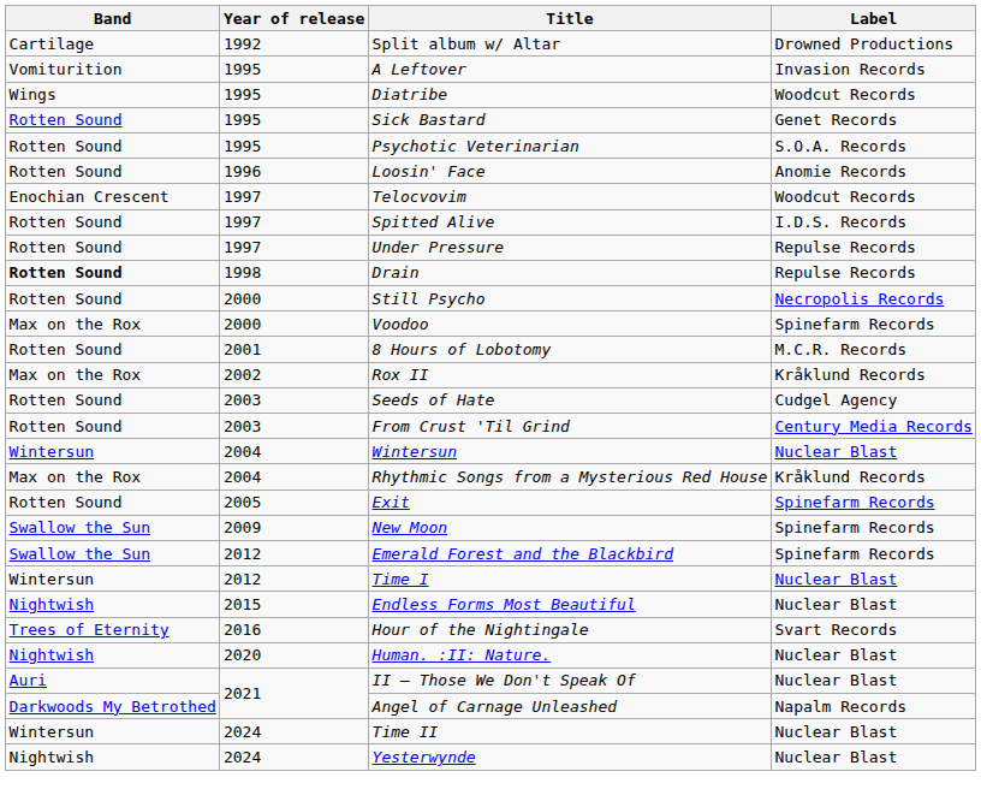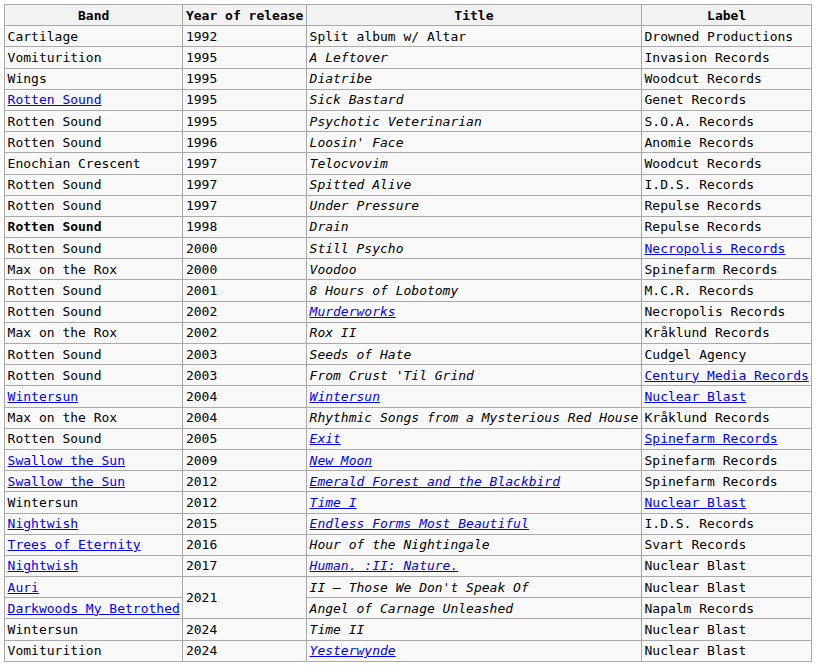 <table class="wikitable">
 <tr>
 <th>Band</th>
 <th>Year of release</th>
 <th>Title</th>
 <th>Label</th>
 </tr>
 <tr>
 <td>Cartilage</td>
 <td>1992</td>
 <td>Split album w/ Altar</td>
 <td>Drowned Productions</td>
 </tr>
 <tr>
 <td>Vomiturition</td>
 <td>1995</td>
 <td><em>A Leftover</em></td>
 <td>Invasion Records</td>
 </tr>
 <tr>
 <td>Wings</td>
 <td>1995</td>
 <td><em>Diatribe</em></td>
 <td>Woodcut Records</td>
 </tr>
 <tr>
 <td><a href='#'>Rotten Sound</a></td>
 <td>1995</td>
 <td><em>Sick Bastard</em></td>
 <td>Genet Records</td>
 </tr>
 <tr>
 <td>Rotten Sound</td>
 <td>1995</td>
 <td><em>Psychotic Veterinarian</em></td>
 <td>S.O.A. Records</td>
 </tr>
 <tr>
 <td>Rotten Sound</td>
 <td>1996</td>
 <td><em>Loosin' Face</em></td>
 <td>Anomie Records</td>
 </tr>
 <tr>
 <td>Enochian Crescent</td>
 <td>1997</td>
 <td><em>Telocvovim</em></td>
 <td>Woodcut Records</td>
 </tr>
 <tr>
 <td>Rotten Sound</td>
 <td>1997</td>
 <td><em>Spitted Alive</em></td>
 <td>I.D.S. Records</td>
 </tr>
 <tr>
 <td>Rotten Sound</td>
 <td>1997</td>
 <td><em>Under Pressure</em></td>
 <td>Repulse Records</td>
 </tr>
 <tr>
 <td><strong>Rotten Sound</strong></td>
 <td>1998</td>
 <td><em>Drain</em></td>
 <td>Repulse Records</td>
 </tr>
 <tr>
 <td>Rotten Sound</td>
 <td>2000</td>
 <td><em>Still Psycho</em></td>
 <td><a href='#'>Necropolis Records</a></td>
 </tr>
 <tr>
 <td>Max on the Rox</td>
 <td>2000</td>
 <td><em>Voodoo</em></td>
 <td>Spinefarm Records</td>
 </tr>
 <tr>
 <td>Rotten Sound</td>
 <td>2001</td>
 <td><em>8 Hours of Lobotomy</em></td>
 <td>M.C.R. Records</td>
 </tr>
 <tr>
+<td>Rotten Sound</td>
+<td>2002</td>
+<td><em><a href='#'>Murderworks</a></em></td>
+<td>Necropolis Records</td>
+</tr>
+<tr>
 <td>Max on the Rox</td>
 <td>2002</td>
 <td><em>Rox II</em></td>
 <td>Kråklund Records</td>
 </tr>
 <tr>
 <td>Rotten Sound</td>
 <td>2003</td>
 <td><em>Seeds of Hate</em></td>
 <td>Cudgel Agency</td>
 </tr>
 <tr>
 <td>Rotten Sound</td>
 <td>2003</td>
 <td><em>From Crust 'Til Grind</em></td>
 <td><a href='#'>Century Media Records</a></td>
 </tr>
 <tr>
 <td><a href='#'>Wintersun</a></td>
 <td>2004</td>
 <td><em><a href='#'>Wintersun</a></em></td>
 <td><a href='#'>Nuclear Blast</a></td>
 </tr>
 <tr>
 <td>Max on the Rox</td>
 <td>2004</td>
 <td><em>Rhythmic Songs from a Mysterious Red House</em></td>
 <td>Kråklund Records</td>
 </tr>
 <tr>
 <td>Rotten Sound</td>
 <td>2005</td>
 <td><em><a href='#'>Exit</a></em></td>
 <td><a href='#'>Spinefarm Records</a></td>
 </tr>
 <tr>
 <td><a href='#'>Swallow the Sun</a></td>
 <td>2009</td>
 <td><em><a href='#'>New Moon</a></em></td>
 <td>Spinefarm Records</td>
 </tr>
 <tr>
 <td><a href='#'>Swallow the Sun</a></td>
 <td>2012</td>
 <td><em><a href='#'>Emerald Forest and the Blackbird</a></em></td>
 <td>Spinefarm Records</td>
 </tr>
 <tr>
 <td>Wintersun</td>
 <td>2012</td>
 <td><em><a href='#'>Time I</a></em></td>
 <td><a href='#'>Nuclear Blast</a></td>
 </tr>
 <tr>
 <td><a href='#'>Nightwish</a></td>
 <td>2015</td>
 <td><em><a href='#'>Endless Forms Most Beautiful</a></em></td>
-<td>Nuclear Blast</td>
+<td>I.D.S. Records</td>
 </tr>
 <tr>
 <td><a href='#'>Trees of Eternity</a></td>
 <td>2016</td>
 <td><em>Hour of the Nightingale</em></td>
 <td>Svart Records</td>
 </tr>
 <tr>
 <td><a href='#'>Nightwish</a></td>
-<td>2020</td>
+<td>2017</td>
 <td><em><a href='#'>Human. :II: Nature.</a></em></td>
 <td>Nuclear Blast</td>
 </tr>
 <tr>
 <td><a href='#'>Auri</a></td>
 <td rowspan="2">2021</td>
 <td><em>II – Those We Don't Speak Of</em></td>
 <td>Nuclear Blast</td>
 </tr>
 <tr>
 <td><a href='#'>Darkwoods My Betrothed</a></td>
 <td><em>Angel of Carnage Unleashed</em></td>
 <td>Napalm Records</td>
 </tr>
 <tr>
 <td>Wintersun</td>
 <td>2024</td>
 <td><em>Time II</em></td>
 <td>Nuclear Blast</td>
 </tr>
 <tr>
-<td>Nightwish</td>
+<td>Vomiturition</td>
 <td>2024</td>
 <td><em><a href='#'>Yesterwynde</a></em></td>
 <td>Nuclear Blast</td>
 </tr>
 </table>
